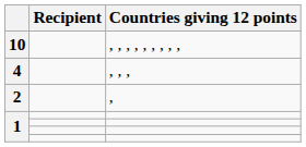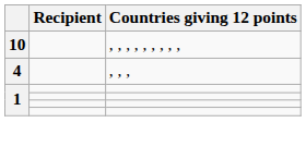 <table class="wikitable plainrowheaders">
 <tr>
 <th scope="col"></th>
 <th scope="col">Recipient</th>
 <th scope="col">Countries giving 12 points</th>
 </tr>
 <tr>
 <th scope="row">10</th>
 <td></td>
 <td>, , , , , , , , , </td>
 </tr>
 <tr>
 <th scope="rowgroup" rowspan="1">4</th>
 <td></td>
 <td>, , , </td>
-</tr>
-<tr>
-<th scope="rowgroup" rowspan="1">2</th>
-<td></td>
-<td>, </td>
 </tr>
 <tr>
 <th scope="rowgroup" rowspan="4">1</th>
 <td></td>
 <td></td>
 </tr>
 <tr>
 <td></td>
 <td></td>
 </tr>
 <tr>
 <td></td>
 <td></td>
 </tr>
 <tr>
 <td></td>
 <td></td>
 </tr>
 </table>
